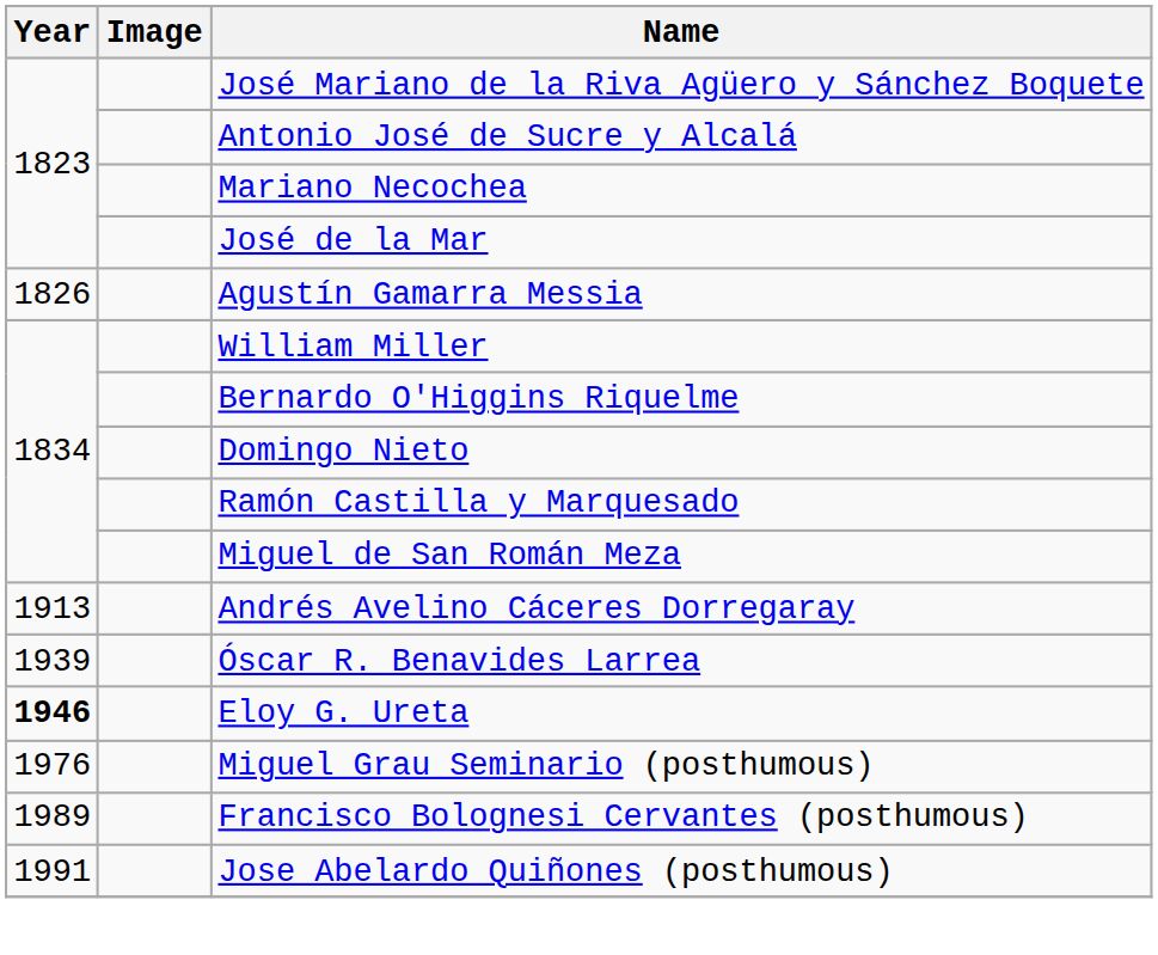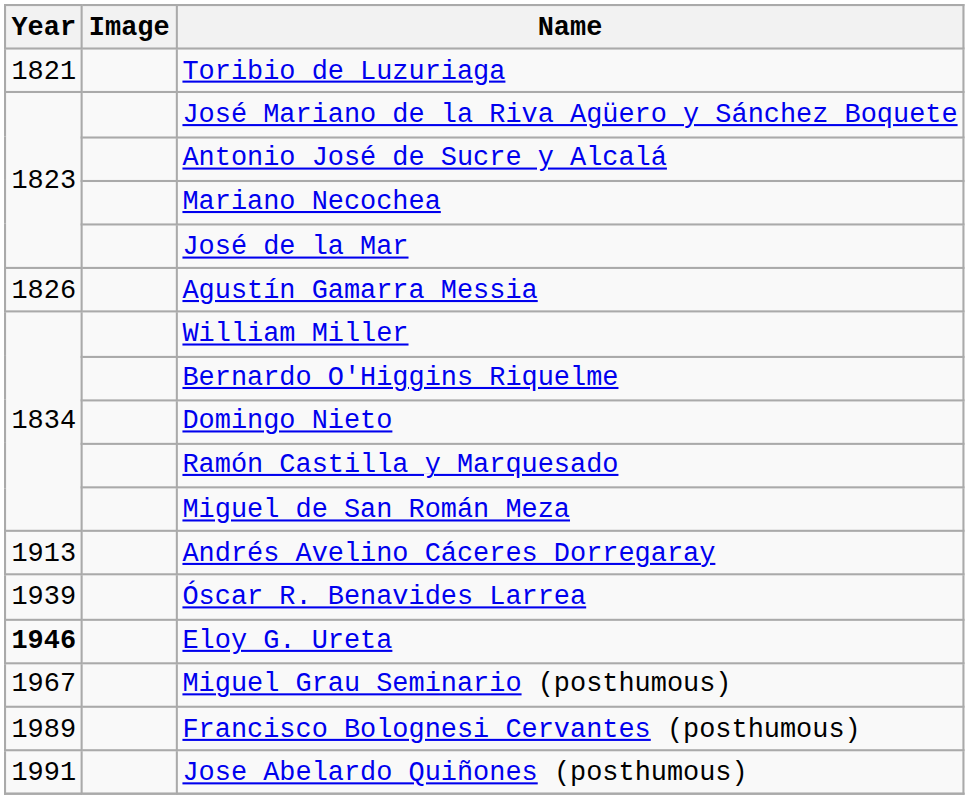 <table class="wikitable">
 <tr>
 <th>Year</th>
 <th>Image</th>
 <th>Name</th>
+</tr>
+<tr>
+<td>1821</td>
+<td></td>
+<td><a href='#'>Toribio de Luzuriaga</a></td>
 </tr>
 <tr>
 <td rowspan="4">1823</td>
 <td></td>
 <td><a href='#'>José Mariano de la Riva Agüero y Sánchez Boquete</a></td>
 </tr>
 <tr>
 <td></td>
 <td><a href='#'>Antonio José de Sucre y Alcalá</a></td>
 </tr>
 <tr>
 <td></td>
 <td><a href='#'>Mariano Necochea</a></td>
 </tr>
 <tr>
 <td></td>
 <td><a href='#'>José de la Mar</a></td>
 </tr>
 <tr>
 <td>1826</td>
 <td></td>
 <td><a href='#'>Agustín Gamarra Messia</a></td>
 </tr>
 <tr>
 <td rowspan="5">1834</td>
 <td></td>
 <td><a href='#'>William Miller</a></td>
 </tr>
 <tr>
 <td></td>
 <td><a href='#'>Bernardo O'Higgins Riquelme</a></td>
 </tr>
 <tr>
 <td></td>
 <td><a href='#'>Domingo Nieto</a></td>
 </tr>
 <tr>
 <td></td>
 <td><a href='#'>Ramón Castilla y Marquesado</a></td>
 </tr>
 <tr>
 <td></td>
 <td><a href='#'>Miguel de San Román Meza</a></td>
 </tr>
 <tr>
 <td>1913</td>
 <td></td>
 <td><a href='#'>Andrés Avelino Cáceres Dorregaray</a></td>
 </tr>
 <tr>
 <td>1939</td>
 <td></td>
 <td><a href='#'>Óscar R. Benavides Larrea</a></td>
 </tr>
 <tr>
 <td><strong>1946</strong></td>
 <td></td>
 <td><a href='#'>Eloy G. Ureta</a></td>
 </tr>
 <tr>
-<td>1976</td>
+<td>1967</td>
 <td></td>
 <td><a href='#'>Miguel Grau Seminario</a> (posthumous) </td>
 </tr>
 <tr>
 <td>1989</td>
 <td></td>
 <td><a href='#'>Francisco Bolognesi Cervantes</a> (posthumous)</td>
 </tr>
 <tr>
 <td>1991</td>
 <td></td>
 <td><a href='#'>Jose Abelardo Quiñones</a> (posthumous) </td>
 </tr>
 <tr>
 </tr>
 </table>
